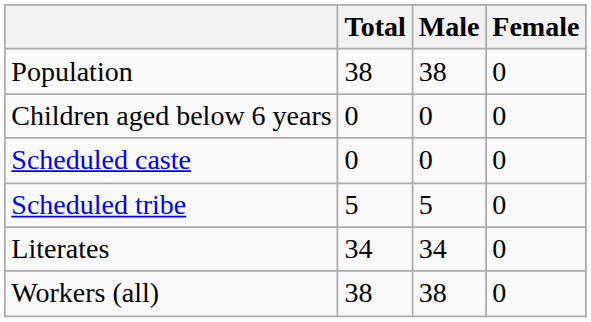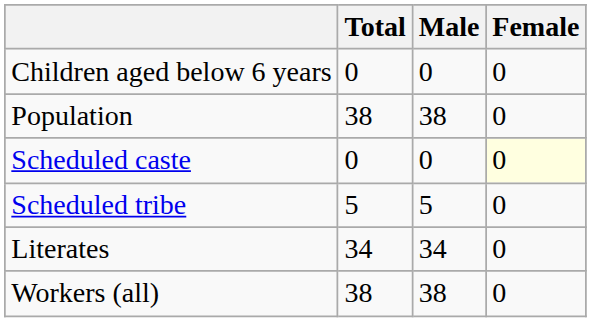 <table class="wikitable sortable">
 <tr>
 <th></th>
 <th>Total</th>
 <th>Male</th>
 <th>Female</th>
 </tr>
 <tr>
+<td>Children aged below 6 years</td>
+<td>0</td>
+<td>0</td>
+<td>0</td>
+</tr>
+<tr>
 <td>Population</td>
 <td>38</td>
 <td>38</td>
 <td>0</td>
 </tr>
 <tr>
-<td>Children aged below 6 years</td>
-<td>0</td>
-<td>0</td>
-<td>0</td>
-</tr>
-<tr>
 <td><a href='#'>Scheduled caste</a></td>
 <td>0</td>
 <td>0</td>
-<td>0</td>
+<td style="background: lightyellow;">0</td>
 </tr>
 <tr>
 <td><a href='#'>Scheduled tribe</a></td>
 <td>5</td>
 <td>5</td>
 <td>0</td>
 </tr>
 <tr>
 <td>Literates</td>
 <td>34</td>
 <td>34</td>
 <td>0</td>
 </tr>
 <tr>
 <td>Workers (all)</td>
 <td>38</td>
 <td>38</td>
 <td>0</td>
 </tr>
 </table>
